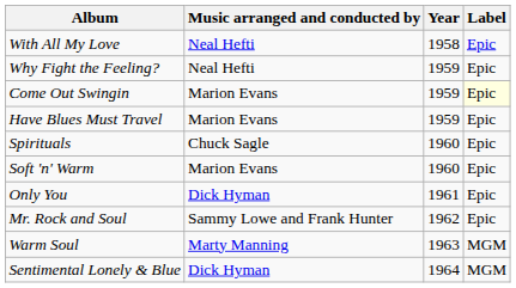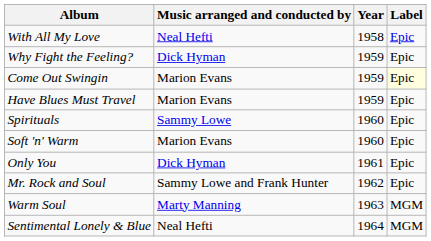 <table class="wikitable">
 <tr>
 <th>Album</th>
 <th>Music arranged and conducted by</th>
 <th>Year</th>
 <th>Label</th>
 </tr>
 <tr>
 <td><em>With All My Love</em></td>
 <td><a href='#'>Neal Hefti</a></td>
 <td>1958</td>
 <td><a href='#'>Epic</a></td>
 </tr>
 <tr>
 <td><em>Why Fight the Feeling?</em></td>
-<td>Neal Hefti</td>
+<td><a href='#'>Dick Hyman</a></td>
 <td>1959</td>
 <td>Epic</td>
 </tr>
 <tr>
 <td><em>Come Out Swingin</em></td>
 <td>Marion Evans</td>
 <td>1959</td>
 <td style="background: lightyellow;">Epic</td>
 </tr>
 <tr>
 <td><em>Have Blues Must Travel</em></td>
 <td>Marion Evans</td>
 <td>1959</td>
 <td>Epic</td>
 </tr>
 <tr>
 <td><em>Spirituals</em></td>
-<td>Chuck Sagle</td>
+<td><a href='#'>Sammy Lowe</a></td>
 <td>1960</td>
 <td>Epic</td>
 </tr>
 <tr>
 <td><em>Soft 'n' Warm</em></td>
 <td>Marion Evans</td>
 <td>1960</td>
 <td>Epic</td>
 </tr>
 <tr>
 <td><em>Only You</em></td>
 <td><a href='#'>Dick Hyman</a></td>
 <td>1961</td>
 <td>Epic</td>
 </tr>
 <tr>
 <td><em>Mr. Rock and Soul</em></td>
 <td>Sammy Lowe and Frank Hunter</td>
 <td>1962</td>
 <td>Epic</td>
 </tr>
 <tr>
 <td><em>Warm Soul</em></td>
 <td><a href='#'>Marty Manning</a></td>
 <td>1963</td>
 <td>MGM</td>
 </tr>
 <tr>
 <td><em>Sentimental Lonely & Blue</em></td>
-<td><a href='#'>Dick Hyman</a></td>
+<td>Neal Hefti</td>
 <td>1964</td>
 <td>MGM</td>
 </tr>
 </table>
